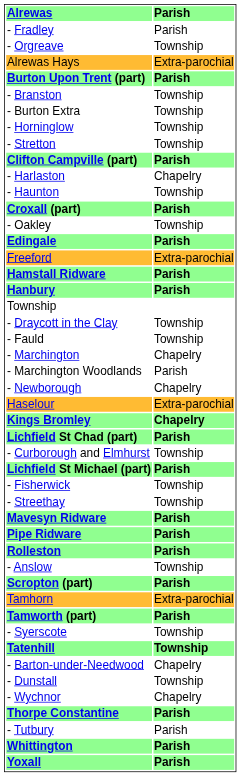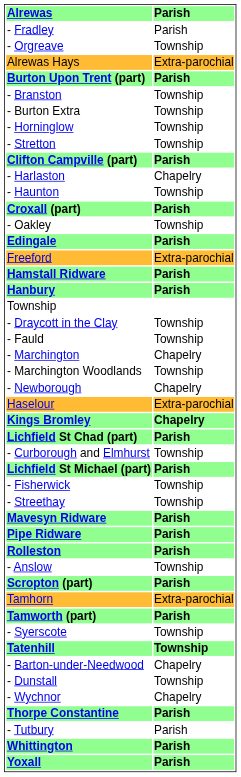 <table style="border-spacing: 2px; border: 1px solid black;">
 <tr style="background: #90FF90;font-weight: bold">
 <td><a href='#'>Alrewas</a></td>
 <td>Parish</td>
 </tr>
 <tr>
 <td>- <a href='#'>Fradley</a></td>
 <td>Parish</td>
 </tr>
 <tr>
 <td>- <a href='#'>Orgreave</a></td>
 <td>Township</td>
 </tr>
 <tr style="background: #FFBB33">
 <td>Alrewas Hays</td>
 <td>Extra-parochial</td>
 </tr>
 <tr style="background: #90FF90;font-weight: bold">
 <td><a href='#'>Burton Upon Trent</a> (part)</td>
 <td>Parish</td>
 </tr>
 <tr>
 <td>- <a href='#'>Branston</a></td>
 <td>Township</td>
 </tr>
 <tr>
 <td>- Burton Extra</td>
 <td>Township</td>
 </tr>
 <tr>
 <td>- <a href='#'>Horninglow</a></td>
 <td>Township</td>
 </tr>
 <tr>
 <td>- <a href='#'>Stretton</a></td>
 <td>Township</td>
 </tr>
 <tr style="background: #90FF90;font-weight: bold">
 <td><a href='#'>Clifton Campville</a> (part)</td>
 <td>Parish</td>
 </tr>
 <tr>
 <td>- <a href='#'>Harlaston</a></td>
 <td>Chapelry</td>
 </tr>
 <tr>
 <td>- <a href='#'>Haunton</a></td>
 <td>Township</td>
 </tr>
 <tr style="background: #90FF90;font-weight: bold">
 <td><a href='#'>Croxall</a> (part)</td>
 <td>Parish</td>
 </tr>
 <tr>
 <td>- Oakley</td>
 <td>Township</td>
 </tr>
 <tr style="background: #90FF90;font-weight: bold">
 <td><a href='#'>Edingale</a></td>
 <td>Parish</td>
 </tr>
 <tr style="background: #FFBB33">
 <td><a href='#'>Freeford</a></td>
 <td>Extra-parochial</td>
 </tr>
 <tr style="background: #90FF90;font-weight: bold">
 <td><a href='#'>Hamstall Ridware</a></td>
 <td>Parish</td>
 </tr>
 <tr style="background: #90FF90;font-weight: bold">
 <td><a href='#'>Hanbury</a></td>
 <td>Parish</td>
 </tr>
 <tr>
 <td - >Township</td>
 </tr>
 <tr>
 <td>- <a href='#'>Draycott in the Clay</a></td>
 <td>Township</td>
 </tr>
 <tr>
 <td>- Fauld</td>
 <td>Township</td>
 </tr>
 <tr>
 <td>- <a href='#'>Marchington</a></td>
 <td>Chapelry</td>
 </tr>
 <tr>
 <td>- Marchington Woodlands</td>
-<td>Parish</td>
+<td>Township</td>
 </tr>
 <tr>
 <td>- <a href='#'>Newborough</a></td>
 <td>Chapelry</td>
 </tr>
 <tr style="background: #FFBB33">
 <td><a href='#'>Haselour</a></td>
 <td>Extra-parochial</td>
 </tr>
 <tr style="background: #90FF90;font-weight: bold">
 <td><a href='#'>Kings Bromley</a></td>
 <td>Chapelry</td>
 </tr>
 <tr style="background: #90FF90;font-weight: bold">
 <td><a href='#'>Lichfield</a> St Chad (part)</td>
 <td>Parish</td>
 </tr>
 <tr>
 <td>- <a href='#'>Curborough</a> and <a href='#'>Elmhurst</a></td>
 <td>Township</td>
 </tr>
 <tr style="background: #90FF90;font-weight: bold">
 <td><a href='#'>Lichfield</a> St Michael (part)</td>
 <td>Parish</td>
 </tr>
 <tr>
 <td>- <a href='#'>Fisherwick</a></td>
 <td>Township</td>
 </tr>
 <tr>
 <td>- <a href='#'>Streethay</a></td>
 <td>Township</td>
 </tr>
 <tr style="background: #90FF90;font-weight: bold">
 <td><a href='#'>Mavesyn Ridware</a></td>
 <td>Parish</td>
 </tr>
 <tr style="background: #90FF90;font-weight: bold">
 <td><a href='#'>Pipe Ridware</a></td>
 <td>Parish</td>
 </tr>
 <tr style="background: #90FF90;font-weight: bold">
 <td><a href='#'>Rolleston</a></td>
 <td>Parish</td>
 </tr>
 <tr>
 <td>- <a href='#'>Anslow</a></td>
 <td>Township</td>
 </tr>
 <tr style="background: #90FF90;font-weight: bold">
 <td><a href='#'>Scropton</a> (part)</td>
 <td>Parish</td>
 </tr>
 <tr style="background: #FFBB33">
 <td><a href='#'>Tamhorn</a></td>
 <td>Extra-parochial</td>
 </tr>
 <tr style="background: #90FF90;font-weight: bold">
 <td><a href='#'>Tamworth</a> (part)</td>
 <td>Parish</td>
 </tr>
 <tr>
 <td>- <a href='#'>Syerscote</a></td>
 <td>Township</td>
 </tr>
 <tr style="background: #90FF90;font-weight: bold">
 <td><a href='#'>Tatenhill</a></td>
 <td>Township</td>
 </tr>
 <tr>
 <td>- <a href='#'>Barton-under-Needwood</a></td>
 <td>Chapelry</td>
 </tr>
 <tr>
 <td>- <a href='#'>Dunstall</a></td>
 <td>Township</td>
 </tr>
 <tr>
 <td>- <a href='#'>Wychnor</a></td>
 <td>Chapelry</td>
 </tr>
 <tr style="background: #90FF90;font-weight: bold">
 <td><a href='#'>Thorpe Constantine</a></td>
 <td>Parish</td>
 </tr>
 <tr>
 <td>- <a href='#'>Tutbury</a></td>
 <td>Parish</td>
 </tr>
 <tr style="background: #90FF90;font-weight: bold">
 <td><a href='#'>Whittington</a></td>
 <td>Parish</td>
 </tr>
 <tr style="background: #90FF90;font-weight: bold">
 <td><a href='#'>Yoxall</a></td>
 <td>Parish</td>
 </tr>
 </table>
